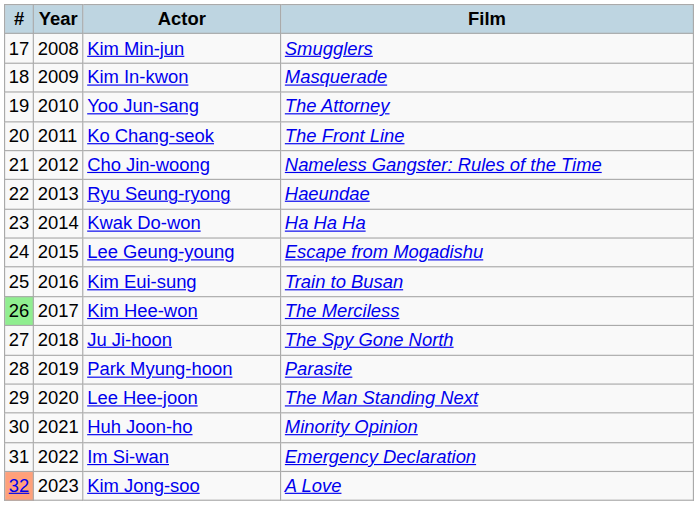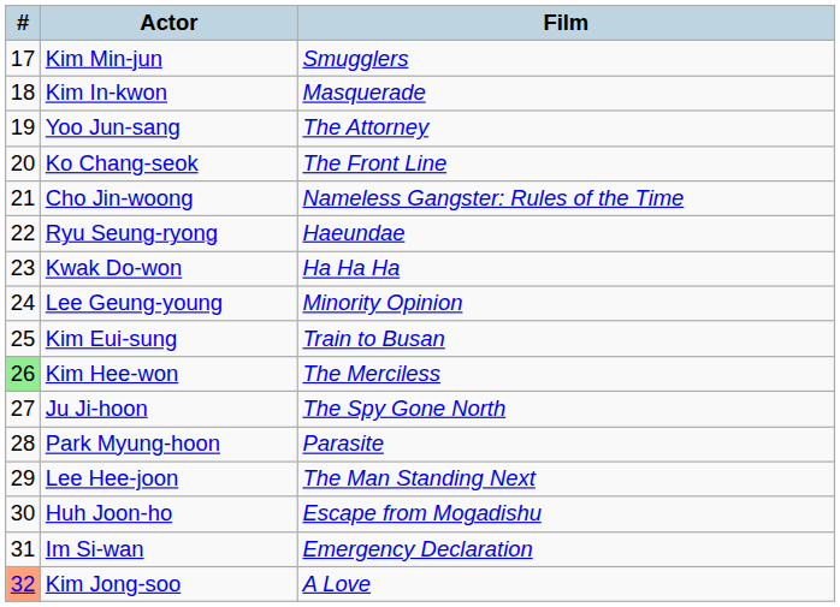 <table class="wikitable" style="width:600px;">
 <tr>
 <th style="background:#BED5E1; width:10px;">#</th>
-<th style="background:#BED5E1; width:10px;">Year</th>
 <th style="background:#BED5E1;">Actor</th>
 <th style="background:#BED5E1;">Film</th>
 </tr>
 <tr>
 <td>17</td>
-<td>2008</td>
 <td><a href='#'>Kim Min-jun</a></td>
 <td><em><a href='#'>Smugglers</a></em></td>
 </tr>
 <tr>
 <td>18</td>
-<td>2009</td>
 <td><a href='#'>Kim In-kwon</a></td>
 <td><em><a href='#'>Masquerade</a></em></td>
 </tr>
 <tr>
 <td>19</td>
-<td>2010</td>
 <td><a href='#'>Yoo Jun-sang</a></td>
 <td><em><a href='#'>The Attorney</a></em></td>
 </tr>
 <tr>
 <td>20</td>
-<td>2011</td>
 <td><a href='#'>Ko Chang-seok</a></td>
 <td><em><a href='#'>The Front Line</a></em></td>
 </tr>
 <tr>
 <td>21</td>
-<td>2012</td>
 <td><a href='#'>Cho Jin-woong</a></td>
 <td><em><a href='#'>Nameless Gangster: Rules of the Time</a></em></td>
 </tr>
 <tr>
 <td>22</td>
-<td>2013</td>
 <td><a href='#'>Ryu Seung-ryong</a></td>
 <td><em><a href='#'>Haeundae</a></em></td>
 </tr>
 <tr>
 <td>23</td>
-<td>2014</td>
 <td><a href='#'>Kwak Do-won</a></td>
 <td><em><a href='#'>Ha Ha Ha</a></em></td>
 </tr>
 <tr>
 <td>24</td>
-<td>2015</td>
 <td><a href='#'>Lee Geung-young</a></td>
-<td><em><a href='#'>Escape from Mogadishu</a></em></td>
+<td><em><a href='#'>Minority Opinion</a></em></td>
 </tr>
 <tr>
 <td>25</td>
-<td>2016</td>
 <td><a href='#'>Kim Eui-sung</a></td>
 <td><em><a href='#'>Train to Busan</a></em></td>
 </tr>
 <tr>
 <td style="background: lightgreen;">26</td>
-<td>2017</td>
 <td><a href='#'>Kim Hee-won</a></td>
 <td><em><a href='#'>The Merciless</a></em></td>
 </tr>
 <tr>
 <td>27</td>
-<td>2018</td>
 <td><a href='#'>Ju Ji-hoon</a></td>
 <td><em><a href='#'>The Spy Gone North</a></em></td>
 </tr>
 <tr>
 <td>28</td>
-<td>2019</td>
 <td><a href='#'>Park Myung-hoon</a></td>
 <td><em><a href='#'>Parasite</a></em></td>
 </tr>
 <tr>
 <td>29</td>
-<td>2020</td>
 <td><a href='#'>Lee Hee-joon</a></td>
 <td><em><a href='#'>The Man Standing Next</a></em></td>
 </tr>
 <tr>
 <td>30</td>
-<td>2021</td>
 <td><a href='#'>Huh Joon-ho</a></td>
-<td><em><a href='#'>Minority Opinion</a></em></td>
+<td><em><a href='#'>Escape from Mogadishu</a></em></td>
 </tr>
 <tr>
 <td>31</td>
-<td>2022</td>
 <td><a href='#'>Im Si-wan</a></td>
 <td><em><a href='#'>Emergency Declaration</a></em></td>
 </tr>
 <tr>
 <td style="background: lightsalmon;"><a href='#'>32</a></td>
-<td>2023</td>
 <td><a href='#'>Kim Jong-soo</a></td>
 <td><em><a href='#'>A Love</a></em></td>
 </tr>
 </table>
